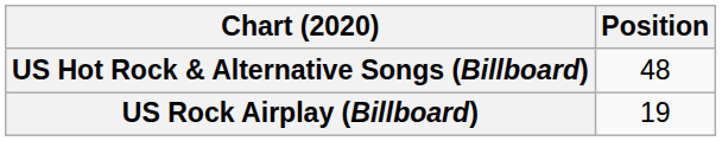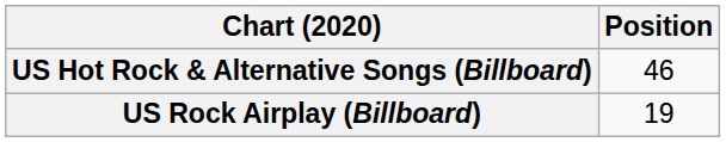 <table class="wikitable sortable plainrowheaders" style="text-align:center;">
 <tr>
 <th>Chart (2020)</th>
 <th>Position</th>
 </tr>
 <tr>
 <th scope="row">US Hot Rock & Alternative Songs (<em>Billboard</em>)</th>
-<td>48</td>
+<td>46</td>
 </tr>
 <tr>
 <th scope="row">US Rock Airplay (<em>Billboard</em>)</th>
 <td>19</td>
 </tr>
 </table>
